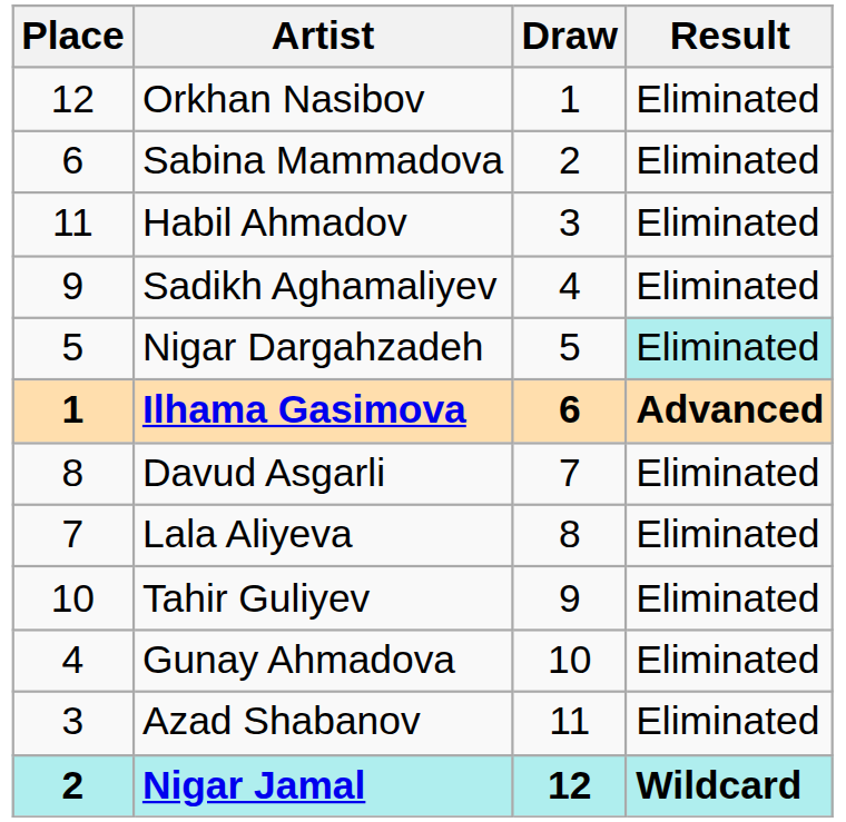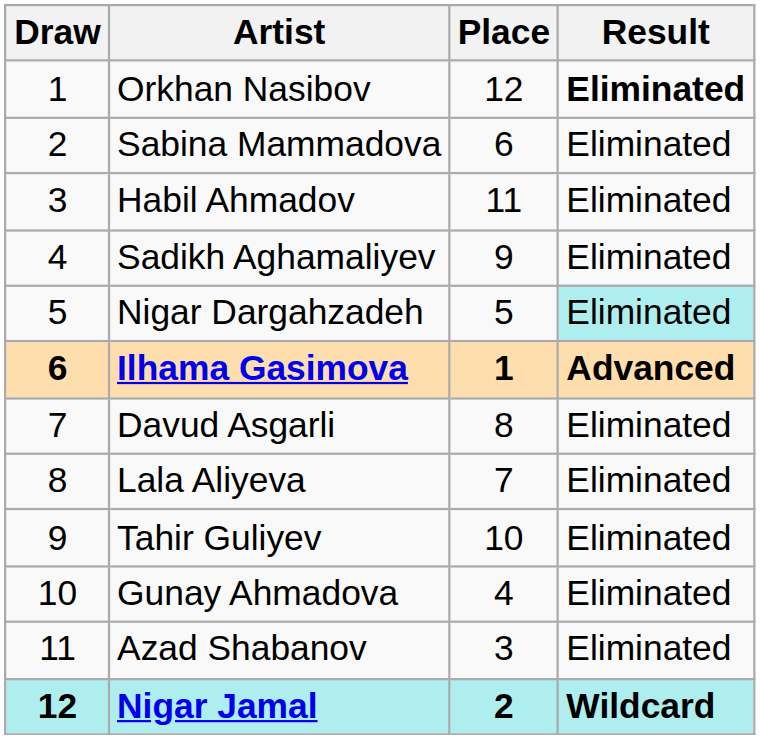 <table class="sortable wikitable" style="margin: 1em auto 1em auto; text-align:center">
 <tr>
+<th>Draw</th>
+<th>Artist</th>
 <th>Place</th>
-<th>Artist</th>
-<th>Draw</th>
 <th>Result</th>
 </tr>
 <tr>
+<td>1</td>
+<td align="left">Orkhan Nasibov</td>
 <td>12</td>
-<td align="left">Orkhan Nasibov</td>
-<td>1</td>
+<td align="left"><strong>Eliminated</strong></td>
+</tr>
+<tr>
+<td>2</td>
+<td align="left">Sabina Mammadova</td>
+<td>6</td>
 <td align="left">Eliminated</td>
 </tr>
 <tr>
-<td>6</td>
-<td align="left">Sabina Mammadova</td>
-<td>2</td>
+<td>3</td>
+<td align="left">Habil Ahmadov</td>
+<td>11</td>
 <td align="left">Eliminated</td>
 </tr>
 <tr>
-<td>11</td>
-<td align="left">Habil Ahmadov</td>
-<td>3</td>
-<td align="left">Eliminated</td>
-</tr>
-<tr>
+<td>4</td>
+<td align="left">Sadikh Aghamaliyev</td>
 <td>9</td>
-<td align="left">Sadikh Aghamaliyev</td>
-<td>4</td>
 <td align="left">Eliminated</td>
 </tr>
 <tr>
 <td>5</td>
 <td align="left">Nigar Dargahzadeh</td>
 <td>5</td>
 <td align="left" style="background: paleturquoise;">Eliminated</td>
 </tr>
 <tr style="font-weight:bold; background:navajowhite;">
+<td>6</td>
+<td align="left"><a href='#'>Ilhama Gasimova</a></td>
 <td>1</td>
-<td align="left"><a href='#'>Ilhama Gasimova</a></td>
-<td>6</td>
 <td align="left">Advanced</td>
 </tr>
 <tr>
+<td>7</td>
+<td align="left">Davud Asgarli</td>
 <td>8</td>
-<td align="left">Davud Asgarli</td>
+<td align="left">Eliminated</td>
+</tr>
+<tr>
+<td>8</td>
+<td align="left">Lala Aliyeva</td>
 <td>7</td>
 <td align="left">Eliminated</td>
 </tr>
 <tr>
-<td>7</td>
-<td align="left">Lala Aliyeva</td>
-<td>8</td>
+<td>9</td>
+<td align="left">Tahir Guliyev</td>
+<td>10</td>
 <td align="left">Eliminated</td>
 </tr>
 <tr>
 <td>10</td>
-<td align="left">Tahir Guliyev</td>
-<td>9</td>
+<td align="left">Gunay Ahmadova</td>
+<td>4</td>
 <td align="left">Eliminated</td>
 </tr>
 <tr>
-<td>4</td>
-<td align="left">Gunay Ahmadova</td>
-<td>10</td>
-<td align="left">Eliminated</td>
-</tr>
-<tr>
+<td>11</td>
+<td align="left">Azad Shabanov</td>
 <td>3</td>
-<td align="left">Azad Shabanov</td>
-<td>11</td>
 <td align="left">Eliminated</td>
 </tr>
 <tr style="font-weight:bold; background:paleturquoise;">
+<td>12</td>
+<td align="left"><a href='#'>Nigar Jamal</a></td>
 <td>2</td>
-<td align="left"><a href='#'>Nigar Jamal</a></td>
-<td>12</td>
 <td align="left">Wildcard</td>
 </tr>
 </table>
